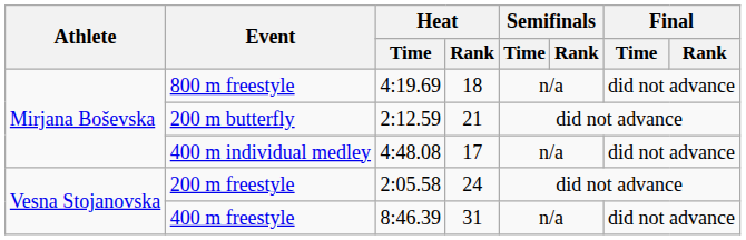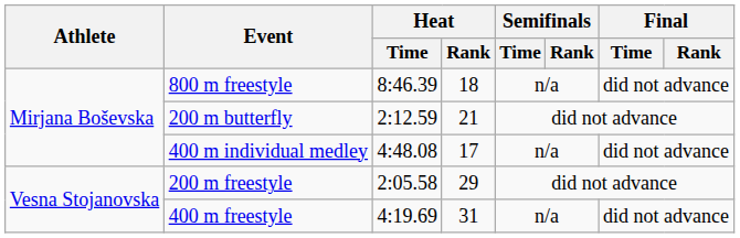 <table class=wikitable style="font-size:90%">
 <tr>
 <th rowspan="2">Athlete</th>
 <th rowspan="2">Event</th>
 <th colspan="2">Heat</th>
 <th colspan="2">Semifinals</th>
 <th colspan="2">Final</th>
 </tr>
 <tr style="font-size:95%">
 <th>Time</th>
 <th>Rank</th>
 <th>Time</th>
 <th>Rank</th>
 <th>Time</th>
 <th>Rank</th>
 </tr>
 <tr align=center>
 <td align=left rowspan=3><a href='#'>Mirjana Boševska</a></td>
 <td align=left><a href='#'>800 m freestyle</a></td>
-<td>4:19.69</td>
+<td>8:46.39</td>
 <td>18</td>
 <td colspan=2>n/a</td>
 <td colspan=2>did not advance</td>
 </tr>
 <tr align=center>
 <td align=left><a href='#'>200 m butterfly</a></td>
 <td>2:12.59</td>
 <td>21</td>
 <td colspan=4>did not advance</td>
 </tr>
 <tr align=center>
 <td align=left><a href='#'>400 m individual medley</a></td>
 <td>4:48.08</td>
 <td>17</td>
 <td colspan=2>n/a</td>
 <td colspan=2>did not advance</td>
 </tr>
 <tr align=center>
 <td align=left rowspan=2><a href='#'>Vesna Stojanovska</a></td>
 <td align=left><a href='#'>200 m freestyle</a></td>
 <td>2:05.58</td>
-<td>24</td>
+<td>29</td>
 <td colspan=4>did not advance</td>
 </tr>
 <tr align=center>
 <td align=left><a href='#'>400 m freestyle</a></td>
-<td>8:46.39</td>
+<td>4:19.69</td>
 <td>31</td>
 <td colspan=2>n/a</td>
 <td colspan=2>did not advance</td>
 </tr>
 </table>
